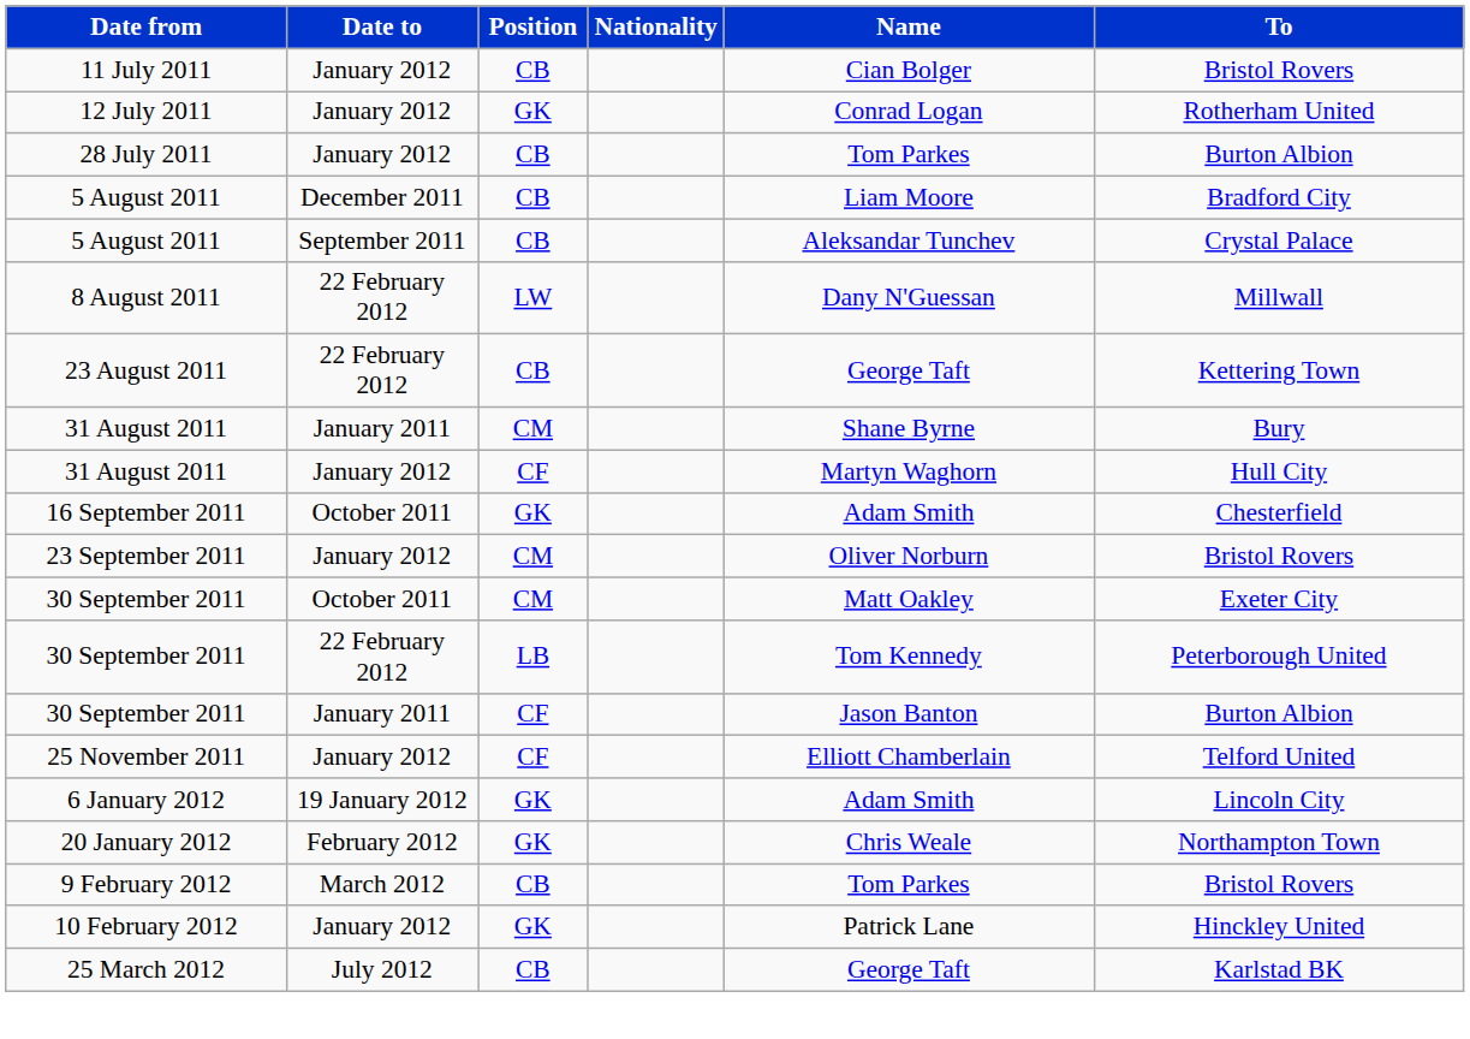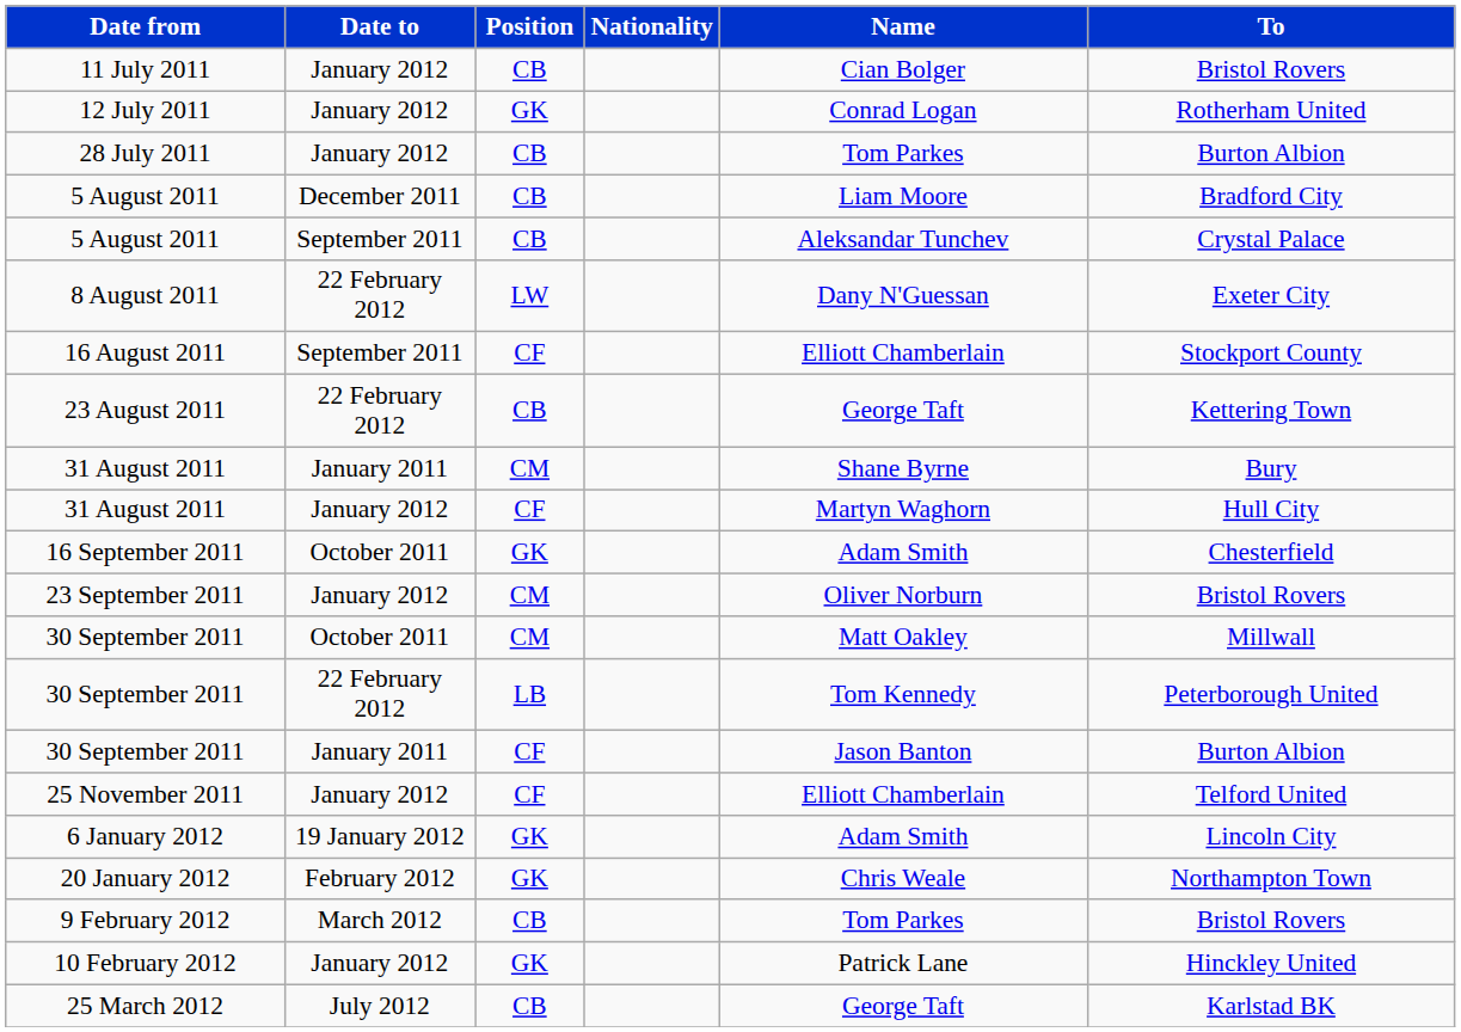 <table class="wikitable" style="text-align:center; font-size:90%">
 <tr>
 <th style="background:#03c; color:white; width:150px;">Date from</th>
 <th style="background:#03c; color:white; width:100px;">Date to</th>
 <th style="background:#03c; color:white; width:55px;">Position</th>
 <th style="background:#03c; color:white; width:55px;">Nationality</th>
 <th style="background:#03c; color:white; width:200px;">Name</th>
 <th style="background:#03c; color:white; width:200px;">To</th>
 </tr>
 <tr>
 <td>11 July 2011</td>
 <td>January 2012</td>
 <td><a href='#'>CB</a></td>
 <td></td>
 <td><a href='#'>Cian Bolger</a></td>
 <td> <a href='#'>Bristol Rovers</a></td>
 </tr>
 <tr>
 <td>12 July 2011</td>
 <td>January 2012</td>
 <td><a href='#'>GK</a></td>
 <td></td>
 <td><a href='#'>Conrad Logan</a></td>
 <td> <a href='#'>Rotherham United</a></td>
 </tr>
 <tr>
 <td>28 July 2011</td>
 <td>January 2012</td>
 <td><a href='#'>CB</a></td>
 <td></td>
 <td><a href='#'>Tom Parkes</a></td>
 <td> <a href='#'>Burton Albion</a></td>
 </tr>
 <tr>
 <td>5 August 2011</td>
 <td>December 2011</td>
 <td><a href='#'>CB</a></td>
 <td></td>
 <td><a href='#'>Liam Moore</a></td>
 <td> <a href='#'>Bradford City</a></td>
 </tr>
 <tr>
 <td>5 August 2011</td>
 <td>September 2011</td>
 <td><a href='#'>CB</a></td>
 <td></td>
 <td><a href='#'>Aleksandar Tunchev</a></td>
 <td> <a href='#'>Crystal Palace</a></td>
 </tr>
 <tr>
 <td>8 August 2011</td>
 <td>22 February 2012</td>
 <td><a href='#'>LW</a></td>
 <td></td>
 <td><a href='#'>Dany N'Guessan</a></td>
-<td> <a href='#'>Millwall</a></td>
+<td> <a href='#'>Exeter City</a></td>
+</tr>
+<tr>
+<td>16 August 2011</td>
+<td>September 2011</td>
+<td><a href='#'>CF</a></td>
+<td></td>
+<td><a href='#'>Elliott Chamberlain</a></td>
+<td> <a href='#'>Stockport County</a></td>
 </tr>
 <tr>
 <td>23 August 2011</td>
 <td>22 February 2012</td>
 <td><a href='#'>CB</a></td>
 <td></td>
 <td><a href='#'>George Taft</a></td>
 <td> <a href='#'>Kettering Town</a></td>
 </tr>
 <tr>
 <td>31 August 2011</td>
 <td>January 2011</td>
 <td><a href='#'>CM</a></td>
 <td></td>
 <td><a href='#'>Shane Byrne</a></td>
 <td> <a href='#'>Bury</a></td>
 </tr>
 <tr>
 <td>31 August 2011</td>
 <td>January 2012</td>
 <td><a href='#'>CF</a></td>
 <td></td>
 <td><a href='#'>Martyn Waghorn</a></td>
 <td> <a href='#'>Hull City</a></td>
 </tr>
 <tr>
 <td>16 September 2011</td>
 <td>October 2011</td>
 <td><a href='#'>GK</a></td>
 <td></td>
 <td><a href='#'>Adam Smith</a></td>
 <td> <a href='#'>Chesterfield</a></td>
 </tr>
 <tr>
 <td>23 September 2011</td>
 <td>January 2012</td>
 <td><a href='#'>CM</a></td>
 <td></td>
 <td><a href='#'>Oliver Norburn</a></td>
 <td> <a href='#'>Bristol Rovers</a></td>
 </tr>
 <tr>
 <td>30 September 2011</td>
 <td>October 2011</td>
 <td><a href='#'>CM</a></td>
 <td></td>
 <td><a href='#'>Matt Oakley</a></td>
-<td> <a href='#'>Exeter City</a></td>
+<td> <a href='#'>Millwall</a></td>
 </tr>
 <tr>
 <td>30 September 2011</td>
 <td>22 February 2012</td>
 <td><a href='#'>LB</a></td>
 <td></td>
 <td><a href='#'>Tom Kennedy</a></td>
 <td> <a href='#'>Peterborough United</a></td>
 </tr>
 <tr>
 <td>30 September 2011</td>
 <td>January 2011</td>
 <td><a href='#'>CF</a></td>
 <td></td>
 <td><a href='#'>Jason Banton</a></td>
 <td> <a href='#'>Burton Albion</a></td>
 </tr>
 <tr>
 <td>25 November 2011</td>
 <td>January 2012</td>
 <td><a href='#'>CF</a></td>
 <td></td>
 <td><a href='#'>Elliott Chamberlain</a></td>
 <td> <a href='#'>Telford United</a></td>
 </tr>
 <tr>
 <td>6 January 2012</td>
 <td>19 January 2012</td>
 <td><a href='#'>GK</a></td>
 <td></td>
 <td><a href='#'>Adam Smith</a></td>
 <td> <a href='#'>Lincoln City</a></td>
 </tr>
 <tr>
 <td>20 January 2012</td>
 <td>February 2012</td>
 <td><a href='#'>GK</a></td>
 <td></td>
 <td><a href='#'>Chris Weale</a></td>
 <td> <a href='#'>Northampton Town</a></td>
 </tr>
 <tr>
 <td>9 February 2012</td>
 <td>March 2012</td>
 <td><a href='#'>CB</a></td>
 <td></td>
 <td><a href='#'>Tom Parkes</a></td>
 <td> <a href='#'>Bristol Rovers</a></td>
 </tr>
 <tr>
 <td>10 February 2012</td>
 <td>January 2012</td>
 <td><a href='#'>GK</a></td>
 <td></td>
 <td>Patrick Lane</td>
 <td> <a href='#'>Hinckley United</a></td>
 </tr>
 <tr>
 <td>25 March 2012</td>
 <td>July 2012</td>
 <td><a href='#'>CB</a></td>
 <td></td>
 <td><a href='#'>George Taft</a></td>
 <td> <a href='#'>Karlstad BK</a></td>
 </tr>
 </table>
